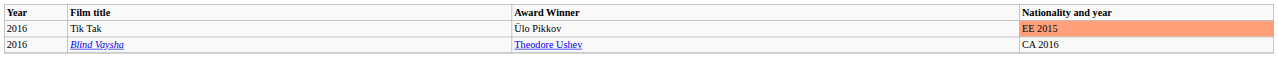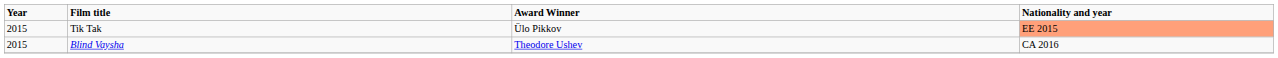 <table class="wikitable" width="100%">
 <tr>
 <td width="5%"><strong>Year</strong></td>
 <td width="35%"><strong>Film title</strong></td>
 <td width="40%"><strong>Award Winner</strong></td>
 <td width="20%"><strong>Nationality and year</strong></td>
 </tr>
 <tr>
-<td>2016</td>
+<td>2015</td>
 <td>Tik Tak </td>
 <td>Ülo Pikkov </td>
 <td style="background: lightsalmon;">EE 2015</td>
 </tr>
 <tr>
-<td>2016</td>
+<td>2015</td>
 <td><em><a href='#'>Blind Vaysha</a></td>
 <td><a href='#'>Theodore Ushev</a></td>
 <td>CA 2016</td>
 </tr>
 <tr>
 </tr>
 </table>
